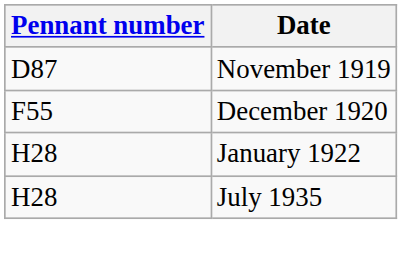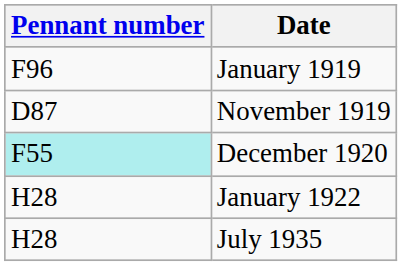 <table class="wikitable" style="text-align:left">
 <tr>
 <th scope="col"><a href='#'>Pennant number</a></th>
 <th>Date</th>
 </tr>
 <tr>
+<td>F96</td>
+<td>January 1919</td>
+</tr>
+<tr>
 <td>D87</td>
 <td>November 1919</td>
 </tr>
 <tr>
-<td>F55</td>
+<td style="background: paleturquoise;">F55</td>
 <td>December 1920</td>
 </tr>
 <tr>
 <td>H28</td>
 <td>January 1922</td>
 </tr>
 <tr>
 <td>H28</td>
 <td>July 1935</td>
 </tr>
 </table>
